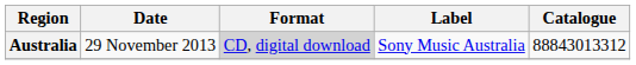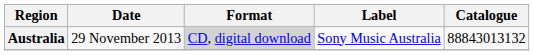 <table class="wikitable plainrowheaders">
 <tr>
 <th scope="col">Region</th>
 <th scope="col">Date</th>
 <th scope="col">Format</th>
 <th scope="col">Label</th>
 <th scope="col">Catalogue</th>
 </tr>
 <tr>
 <th scope="row">Australia</th>
 <td>29 November 2013</td>
 <td style="background: lightgrey;"><a href='#'>CD</a>, <a href='#'>digital download</a></td>
 <td><a href='#'>Sony Music Australia</a></td>
-<td>88843013312</td>
+<td>88843013132</td>
 </tr>
 <tr>
 </tr>
 </table>
